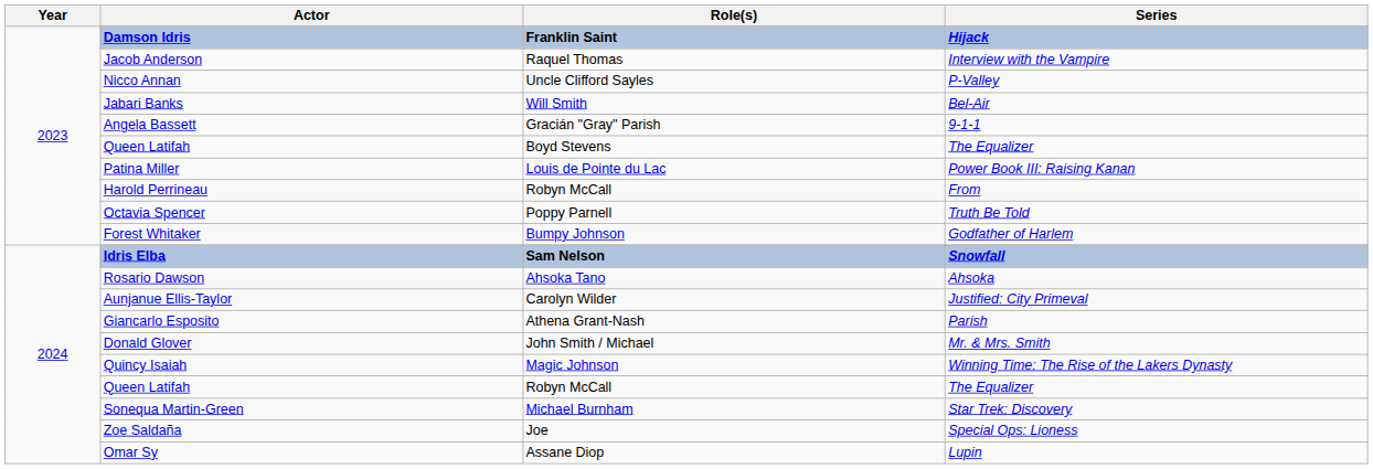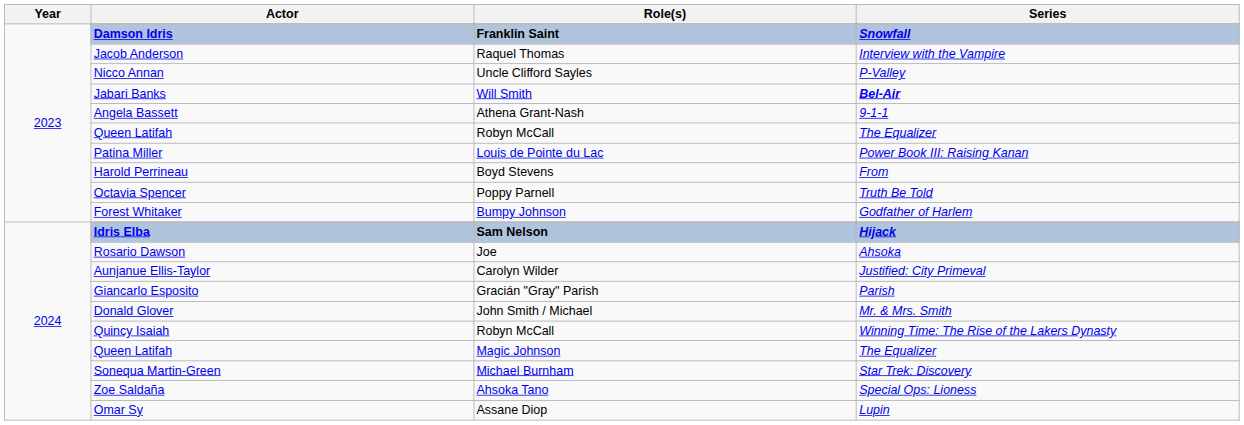 <table class="wikitable" style="width:100%; text-align:left">
 <tr>
 <th style="width:7%;">Year</th>
 <th style="width:31%;">Actor</th>
 <th style="width:31%;">Role(s)</th>
 <th style="width:31%;">Series</th>
 </tr>
 <tr>
 <td rowspan="11" align="center"><a href='#'>2023</a><br></td>
 </tr>
 <tr style="background:#B0C4DE">
 <td><strong><a href='#'>Damson Idris</a></strong></td>
 <td><strong>Franklin Saint</strong></td>
-<td><strong><em><a href='#'>Hijack</a></em></strong></td>
+<td><strong><em><a href='#'>Snowfall</a></em></strong></td>
 </tr>
 <tr>
 <td><a href='#'>Jacob Anderson</a></td>
 <td>Raquel Thomas</td>
 <td><em><a href='#'>Interview with the Vampire</a></em></td>
 </tr>
 <tr>
 <td><a href='#'>Nicco Annan</a></td>
 <td>Uncle Clifford Sayles</td>
 <td><em><a href='#'>P-Valley</a></em></td>
 </tr>
 <tr>
 <td><a href='#'>Jabari Banks</a></td>
 <td><a href='#'>Will Smith</a></td>
-<td><em><a href='#'>Bel-Air</a></em></td>
+<td><strong><em><a href='#'>Bel-Air</a></em></strong></td>
 </tr>
 <tr>
 <td><a href='#'>Angela Bassett</a></td>
-<td>Gracián "Gray" Parish</td>
+<td>Athena Grant-Nash</td>
 <td><em><a href='#'>9-1-1</a></em></td>
 </tr>
 <tr>
 <td><a href='#'>Queen Latifah</a></td>
-<td>Boyd Stevens</td>
+<td>Robyn McCall</td>
 <td><em><a href='#'>The Equalizer</a></em></td>
 </tr>
 <tr>
 <td><a href='#'>Patina Miller</a></td>
 <td><a href='#'>Louis de Pointe du Lac</a></td>
 <td><em><a href='#'>Power Book III: Raising Kanan</a></em></td>
 </tr>
 <tr>
 <td><a href='#'>Harold Perrineau</a></td>
-<td>Robyn McCall</td>
+<td>Boyd Stevens</td>
 <td><em><a href='#'>From</a></em></td>
 </tr>
 <tr>
 <td><a href='#'>Octavia Spencer</a></td>
 <td>Poppy Parnell</td>
 <td><em><a href='#'>Truth Be Told</a></em></td>
 </tr>
 <tr>
 <td><a href='#'>Forest Whitaker</a></td>
 <td><a href='#'>Bumpy Johnson</a></td>
 <td><em><a href='#'>Godfather of Harlem</a></em></td>
 </tr>
 <tr>
 <td rowspan="11" align="center"><a href='#'>2024</a><br></td>
 </tr>
 <tr style="background:#B0C4DE">
 <td><strong><a href='#'>Idris Elba</a></strong></td>
 <td><strong>Sam Nelson</strong></td>
-<td><strong><em><a href='#'>Snowfall</a></em></strong></td>
+<td><strong><em><a href='#'>Hijack</a></em></strong></td>
 </tr>
 <tr>
 <td><a href='#'>Rosario Dawson</a></td>
-<td><a href='#'>Ahsoka Tano</a></td>
+<td>Joe</td>
 <td><em><a href='#'>Ahsoka</a></em></td>
 </tr>
 <tr>
 <td><a href='#'>Aunjanue Ellis-Taylor</a></td>
 <td>Carolyn Wilder</td>
 <td><em><a href='#'>Justified: City Primeval</a></em></td>
 </tr>
 <tr>
 <td><a href='#'>Giancarlo Esposito</a></td>
-<td>Athena Grant-Nash</td>
+<td>Gracián "Gray" Parish</td>
 <td><em><a href='#'>Parish</a></em></td>
 </tr>
 <tr>
 <td><a href='#'>Donald Glover</a></td>
 <td>John Smith / Michael</td>
 <td><em><a href='#'>Mr. & Mrs. Smith</a></em></td>
 </tr>
 <tr>
 <td><a href='#'>Quincy Isaiah</a></td>
-<td><a href='#'>Magic Johnson</a></td>
+<td>Robyn McCall</td>
 <td><em><a href='#'>Winning Time: The Rise of the Lakers Dynasty</a></em></td>
 </tr>
 <tr>
 <td><a href='#'>Queen Latifah</a></td>
-<td>Robyn McCall</td>
+<td><a href='#'>Magic Johnson</a></td>
 <td><em><a href='#'>The Equalizer</a></em></td>
 </tr>
 <tr>
 <td><a href='#'>Sonequa Martin-Green</a></td>
 <td><a href='#'>Michael Burnham</a></td>
 <td><em><a href='#'>Star Trek: Discovery</a></em></td>
 </tr>
 <tr>
 <td><a href='#'>Zoe Saldaña</a></td>
-<td>Joe</td>
+<td><a href='#'>Ahsoka Tano</a></td>
 <td><em><a href='#'>Special Ops: Lioness</a></em></td>
 </tr>
 <tr>
 <td><a href='#'>Omar Sy</a></td>
 <td>Assane Diop</td>
 <td><em><a href='#'>Lupin</a></em></td>
 </tr>
 </table>
